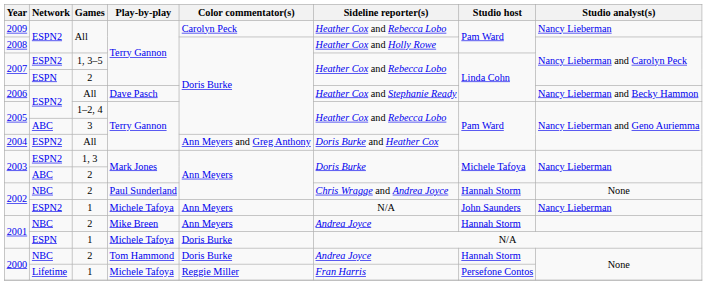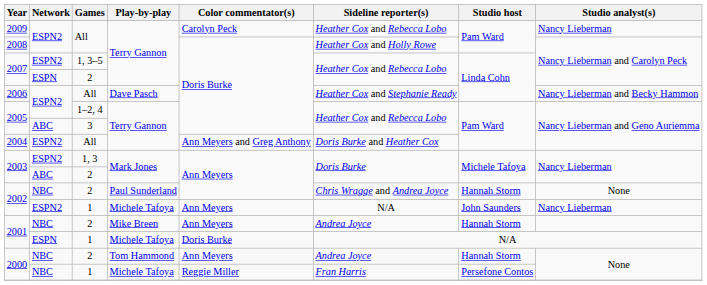 <table class=wikitable>
 <tr>
 <th>Year</th>
 <th>Network</th>
 <th>Games</th>
 <th>Play-by-play</th>
 <th>Color commentator(s)</th>
 <th>Sideline reporter(s)</th>
 <th>Studio host</th>
 <th>Studio analyst(s)</th>
 </tr>
 <tr>
 <td><a href='#'>2009</a></td>
 <td rowspan=2><a href='#'>ESPN2</a></td>
 <td rowspan=2>All</td>
 <td rowspan=4><a href='#'>Terry Gannon</a></td>
 <td><a href='#'>Carolyn Peck</a></td>
 <td><em><a href='#'>Heather Cox</a></em> and <em><a href='#'>Rebecca Lobo</a></em></td>
 <td rowspan=2><a href='#'>Pam Ward</a></td>
 <td><a href='#'>Nancy Lieberman</a></td>
 </tr>
 <tr>
 <td><a href='#'>2008</a></td>
 <td rowspan=6><a href='#'>Doris Burke</a></td>
 <td><em><a href='#'>Heather Cox</a></em> and <em><a href='#'>Holly Rowe</a></em></td>
 <td rowspan="3"><a href='#'>Nancy Lieberman</a> and <a href='#'>Carolyn Peck</a></td>
 </tr>
 <tr>
 <td rowspan="2"><a href='#'>2007</a></td>
 <td><a href='#'>ESPN2</a></td>
 <td align="center">1, 3–5</td>
 <td rowspan="2"><em><a href='#'>Heather Cox</a></em> and <em><a href='#'>Rebecca Lobo</a></em></td>
 <td rowspan="3"><a href='#'>Linda Cohn</a></td>
 </tr>
 <tr>
 <td><a href='#'>ESPN</a></td>
 <td align="center">2</td>
 </tr>
 <tr>
 <td><a href='#'>2006</a></td>
 <td rowspan=2><a href='#'>ESPN2</a></td>
 <td align="center">All</td>
 <td><a href='#'>Dave Pasch</a></td>
 <td><em><a href='#'>Heather Cox</a></em> and <em><a href='#'>Stephanie Ready</a></em></td>
 <td><a href='#'>Nancy Lieberman</a> and <a href='#'>Becky Hammon</a></td>
 </tr>
 <tr>
 <td rowspan="2"><a href='#'>2005</a></td>
 <td align="center">1–2, 4</td>
 <td rowspan="3"><a href='#'>Terry Gannon</a></td>
 <td rowspan="2"><em><a href='#'>Heather Cox</a></em> and <em><a href='#'>Rebecca Lobo</a></em></td>
 <td rowspan="3"><a href='#'>Pam Ward</a></td>
 <td rowspan="3"><a href='#'>Nancy Lieberman</a> and <a href='#'>Geno Auriemma</a></td>
 </tr>
 <tr>
 <td><a href='#'>ABC</a></td>
 <td align="center">3</td>
 </tr>
 <tr>
 <td><a href='#'>2004</a></td>
 <td><a href='#'>ESPN2</a></td>
 <td align="center">All</td>
 <td><a href='#'>Ann Meyers</a> and <a href='#'>Greg Anthony</a></td>
 <td><em><a href='#'>Doris Burke</a></em> and <em><a href='#'>Heather Cox</a></em></td>
 </tr>
 <tr>
 <td rowspan="2"><a href='#'>2003</a></td>
 <td><a href='#'>ESPN2</a></td>
 <td align="center">1, 3</td>
 <td rowspan="2"><a href='#'>Mark Jones</a></td>
 <td rowspan="3"><a href='#'>Ann Meyers</a></td>
 <td rowspan="2"><em><a href='#'>Doris Burke</a></em></td>
 <td rowspan="2"><a href='#'>Michele Tafoya</a></td>
 <td rowspan="2"><a href='#'>Nancy Lieberman</a></td>
 </tr>
 <tr>
 <td><a href='#'>ABC</a></td>
 <td align="center">2</td>
 </tr>
 <tr>
 <td rowspan="2"><a href='#'>2002</a></td>
 <td><a href='#'>NBC</a></td>
 <td align="center">2</td>
 <td><a href='#'>Paul Sunderland</a></td>
 <td><em><a href='#'>Chris Wragge</a></em> and <em><a href='#'>Andrea Joyce</a></em></td>
 <td><a href='#'>Hannah Storm</a></td>
 <td align="center">None</td>
 </tr>
 <tr>
 <td><a href='#'>ESPN2</a></td>
 <td align="center">1</td>
 <td><a href='#'>Michele Tafoya</a></td>
 <td><a href='#'>Ann Meyers</a></td>
 <td align="center">N/A</td>
 <td><a href='#'>John Saunders</a></td>
 <td><a href='#'>Nancy Lieberman</a></td>
 </tr>
 <tr>
 <td rowspan="2"><a href='#'>2001</a></td>
 <td><a href='#'>NBC</a></td>
 <td align="center">2</td>
 <td><a href='#'>Mike Breen</a></td>
 <td><a href='#'>Ann Meyers</a></td>
 <td><em><a href='#'>Andrea Joyce</a></em></td>
 <td><a href='#'>Hannah Storm</a></td>
 <td></td>
 </tr>
 <tr>
 <td><a href='#'>ESPN</a></td>
 <td align="center">1</td>
 <td><a href='#'>Michele Tafoya</a></td>
 <td><a href='#'>Doris Burke</a></td>
 <td align="center" colspan="3">N/A</td>
 </tr>
 <tr>
 <td rowspan="2"><a href='#'>2000</a></td>
 <td><a href='#'>NBC</a></td>
 <td align="center">2</td>
 <td><a href='#'>Tom Hammond</a></td>
-<td><a href='#'>Doris Burke</a></td>
+<td><a href='#'>Ann Meyers</a></td>
 <td><em><a href='#'>Andrea Joyce</a></em></td>
 <td><a href='#'>Hannah Storm</a></td>
 <td rowspan="2" align="center">None</td>
 </tr>
 <tr>
-<td><a href='#'>Lifetime</a></td>
+<td><a href='#'>NBC</a></td>
 <td align="center">1</td>
 <td><a href='#'>Michele Tafoya</a></td>
 <td><a href='#'>Reggie Miller</a></td>
 <td><em><a href='#'>Fran Harris</a></em></td>
 <td><a href='#'>Persefone Contos</a></td>
 </tr>
 <tr>
 </tr>
 </table>
